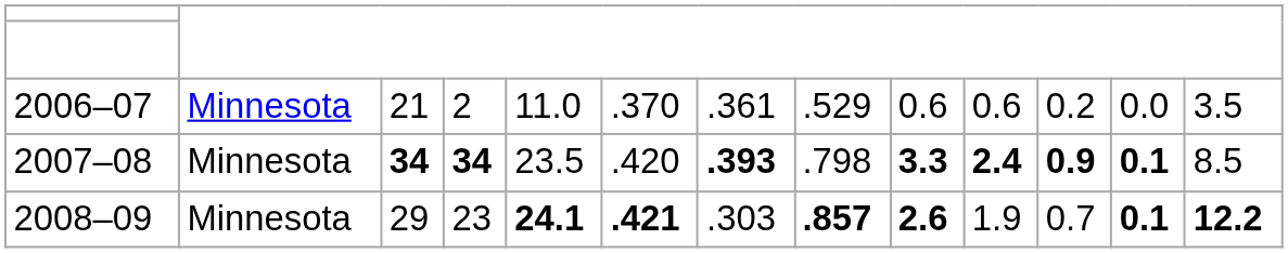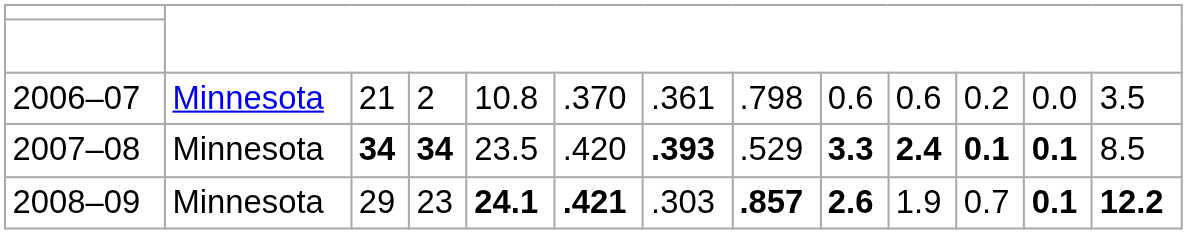 <table class="wikitable collapsible" width="65%" style="background:transparent">
 <tr>
 <td></td>
 </tr>
 <tr>
 <td><br></td>
 </tr>
 <tr>
 <td align="left">2006–07</td>
 <td align="left"><a href='#'>Minnesota</a></td>
 <td>21</td>
 <td>2</td>
-<td>11.0</td>
+<td>10.8</td>
 <td>.370</td>
 <td>.361</td>
-<td>.529</td>
+<td>.798</td>
 <td>0.6</td>
 <td>0.6</td>
 <td>0.2</td>
 <td>0.0</td>
 <td>3.5</td>
 </tr>
 <tr>
 <td align="left">2007–08</td>
 <td align="left">Minnesota</td>
 <td><strong>34</strong></td>
 <td><strong>34</strong></td>
 <td>23.5</td>
 <td>.420</td>
 <td><strong>.393</strong></td>
-<td>.798</td>
+<td>.529</td>
 <td><strong>3.3</strong></td>
 <td><strong>2.4</strong></td>
-<td><strong>0.9</strong></td>
+<td><strong>0.1</strong></td>
 <td><strong>0.1</strong></td>
 <td>8.5</td>
 </tr>
 <tr>
 <td align="left">2008–09</td>
 <td align="left">Minnesota</td>
 <td>29</td>
 <td>23</td>
 <td><strong>24.1</strong></td>
 <td><strong>.421</strong></td>
 <td>.303</td>
 <td><strong>.857</strong></td>
 <td><strong>2.6</strong></td>
 <td>1.9</td>
 <td>0.7</td>
 <td><strong>0.1</strong></td>
 <td><strong>12.2</strong><br></td>
 </tr>
 </table>
